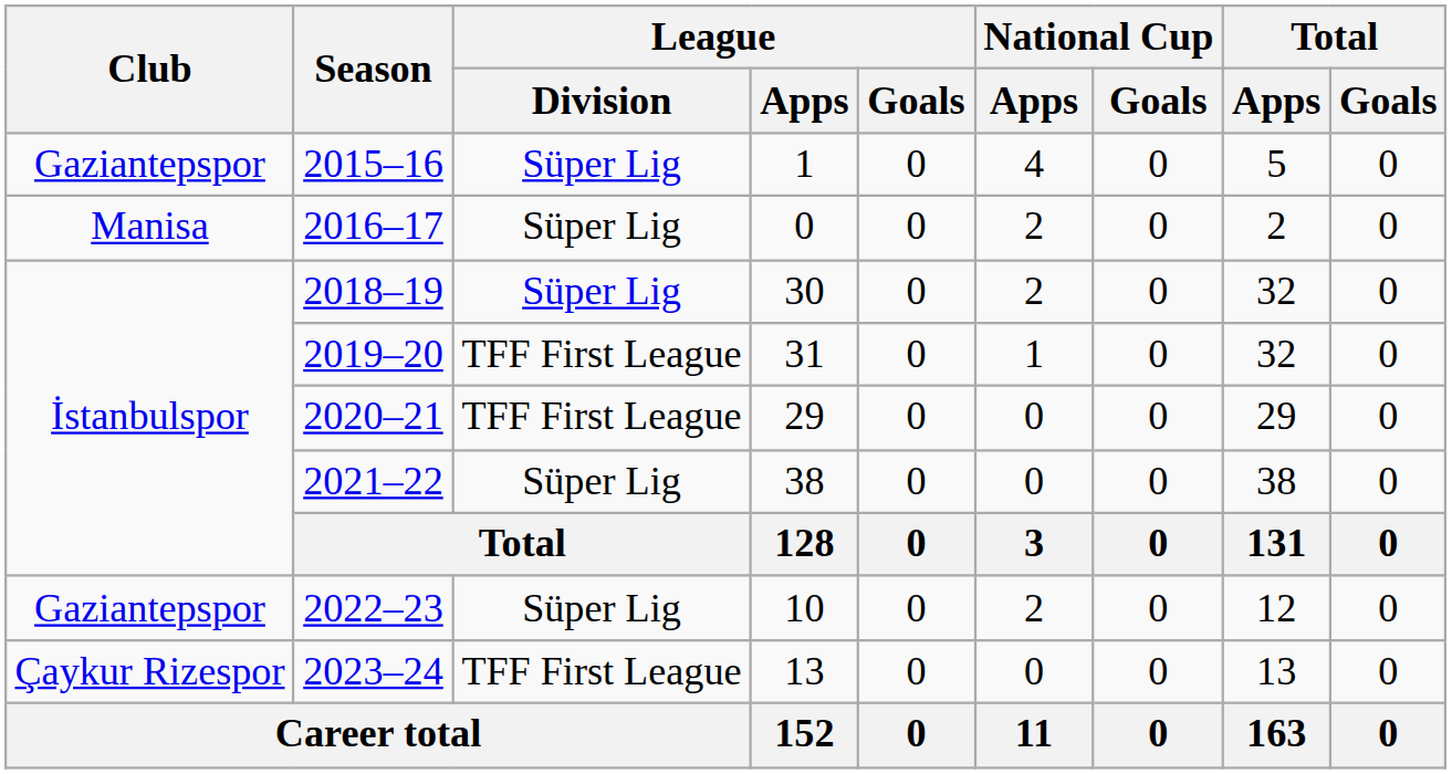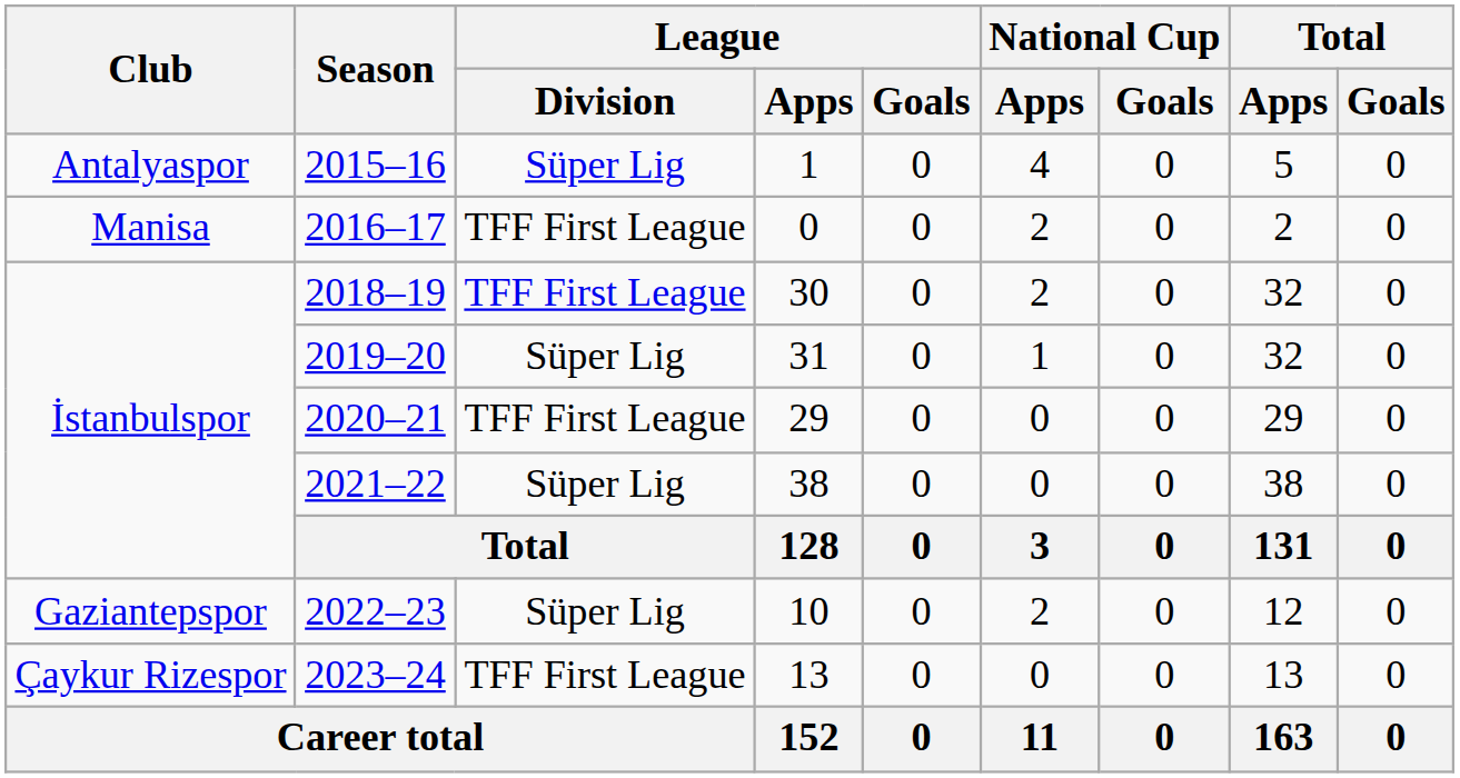 <table class="wikitable", style="text-align:center">
 <tr>
 <th rowspan="2">Club</th>
 <th rowspan="2">Season</th>
 <th colspan="3">League</th>
 <th colspan="2">National Cup</th>
 <th colspan="2">Total</th>
 </tr>
 <tr>
 <th>Division</th>
 <th>Apps</th>
 <th>Goals</th>
 <th>Apps</th>
 <th>Goals</th>
 <th>Apps</th>
 <th>Goals</th>
 </tr>
 <tr>
-<td><a href='#'>Gaziantepspor</a></td>
+<td><a href='#'>Antalyaspor</a></td>
 <td><a href='#'>2015–16</a></td>
 <td><a href='#'>Süper Lig</a></td>
 <td>1</td>
 <td>0</td>
 <td>4</td>
 <td>0</td>
 <td>5</td>
 <td>0</td>
 </tr>
 <tr>
 <td><a href='#'>Manisa</a></td>
 <td><a href='#'>2016–17</a></td>
-<td>Süper Lig</td>
+<td>TFF First League</td>
 <td>0</td>
 <td>0</td>
 <td>2</td>
 <td>0</td>
 <td>2</td>
 <td>0</td>
 </tr>
 <tr>
 <td rowspan="5"><a href='#'>İstanbulspor</a></td>
 <td><a href='#'>2018–19</a></td>
-<td><a href='#'>Süper Lig</a></td>
+<td><a href='#'>TFF First League</a></td>
 <td>30</td>
 <td>0</td>
 <td>2</td>
 <td>0</td>
 <td>32</td>
 <td>0</td>
 </tr>
 <tr>
 <td><a href='#'>2019–20</a></td>
-<td>TFF First League</td>
+<td>Süper Lig</td>
 <td>31</td>
 <td>0</td>
 <td>1</td>
 <td>0</td>
 <td>32</td>
 <td>0</td>
 </tr>
 <tr>
 <td><a href='#'>2020–21</a></td>
 <td>TFF First League</td>
 <td>29</td>
 <td>0</td>
 <td>0</td>
 <td>0</td>
 <td>29</td>
 <td>0</td>
 </tr>
 <tr>
 <td><a href='#'>2021–22</a></td>
 <td>Süper Lig</td>
 <td>38</td>
 <td>0</td>
 <td>0</td>
 <td>0</td>
 <td>38</td>
 <td>0</td>
 </tr>
 <tr>
 <th colspan="2">Total</th>
 <th>128</th>
 <th>0</th>
 <th>3</th>
 <th>0</th>
 <th>131</th>
 <th>0</th>
 </tr>
 <tr>
 <td><a href='#'>Gaziantepspor</a></td>
 <td><a href='#'>2022–23</a></td>
 <td>Süper Lig</td>
 <td>10</td>
 <td>0</td>
 <td>2</td>
 <td>0</td>
 <td>12</td>
 <td>0</td>
 </tr>
 <tr>
 <td><a href='#'>Çaykur Rizespor</a></td>
 <td><a href='#'>2023–24</a></td>
 <td>TFF First League</td>
 <td>13</td>
 <td>0</td>
 <td>0</td>
 <td>0</td>
 <td>13</td>
 <td>0</td>
 </tr>
 <tr>
 <th colspan="3">Career total</th>
 <th>152</th>
 <th>0</th>
 <th>11</th>
 <th>0</th>
 <th>163</th>
 <th>0</th>
 </tr>
 </table>
